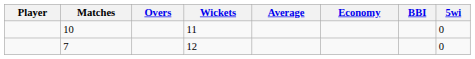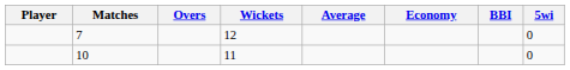 <table class="wikitable sortable" style="width:80%;">
 <tr>
 <th>Player</th>
 <th>Matches</th>
 <th><a href='#'>Overs</a></th>
 <th><a href='#'>Wickets</a></th>
 <th><a href='#'>Average</a></th>
 <th><a href='#'>Economy</a></th>
 <th><a href='#'>BBI</a></th>
 <th><a href='#'>5wi</a></th>
 </tr>
 <tr>
 <td></td>
+<td>7</td>
+<td></td>
+<td>12</td>
+<td></td>
+<td></td>
+<td></td>
+<td>0</td>
+</tr>
+<tr>
+<td></td>
 <td>10</td>
 <td></td>
 <td>11</td>
 <td></td>
 <td></td>
 <td></td>
 <td>0</td>
 </tr>
-<tr>
-<td></td>
-<td>7</td>
-<td></td>
-<td>12</td>
-<td></td>
-<td></td>
-<td></td>
-<td>0</td>
-</tr>
 </table>
